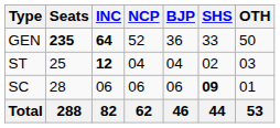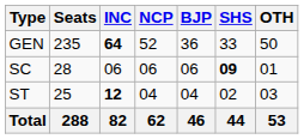 <table class="wikitable">
 <tr>
 <th>Type</th>
 <th>Seats</th>
 <th><a href='#'>INC</a></th>
 <th><a href='#'>NCP</a></th>
 <th><a href='#'>BJP</a></th>
 <th><a href='#'>SHS</a></th>
 <th>OTH</th>
 </tr>
 <tr>
 <td>GEN</td>
-<td><strong>235</strong></td>
+<td>235</td>
 <td><strong>64</strong></td>
 <td>52</td>
 <td>36</td>
 <td>33</td>
 <td>50</td>
+</tr>
+<tr>
+<td>SC</td>
+<td>28</td>
+<td>06</td>
+<td>06</td>
+<td>06</td>
+<td><strong>09</strong></td>
+<td>01</td>
 </tr>
 <tr>
 <td>ST</td>
 <td>25</td>
 <td><strong>12</strong></td>
 <td>04</td>
 <td>04</td>
 <td>02</td>
 <td>03</td>
 </tr>
 <tr>
-<td>SC</td>
-<td>28</td>
-<td>06</td>
-<td>06</td>
-<td>06</td>
-<td><strong>09</strong></td>
-<td>01</td>
-</tr>
-<tr>
 <th>Total</th>
 <th>288</th>
 <th>82</th>
 <th>62</th>
 <th>46</th>
 <th>44</th>
 <th>53</th>
 </tr>
 </table>
